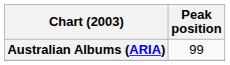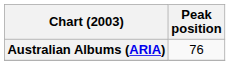 <table class="wikitable sortable plainrowheaders" style="text-align:center">
 <tr>
 <th scope="col">Chart (2003)</th>
 <th scope="col">Peak<br>position</th>
 </tr>
 <tr>
 <th scope="row">Australian Albums (<a href='#'>ARIA</a>)</th>
-<td>99</td>
+<td>76</td>
 </tr>
 <tr>
 </tr>
 </table>
